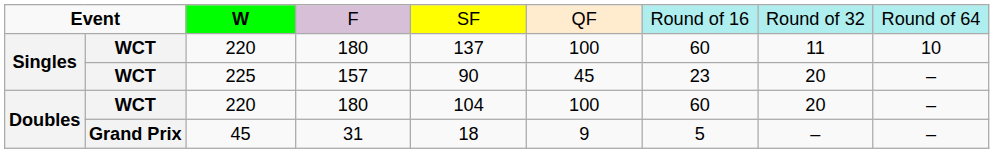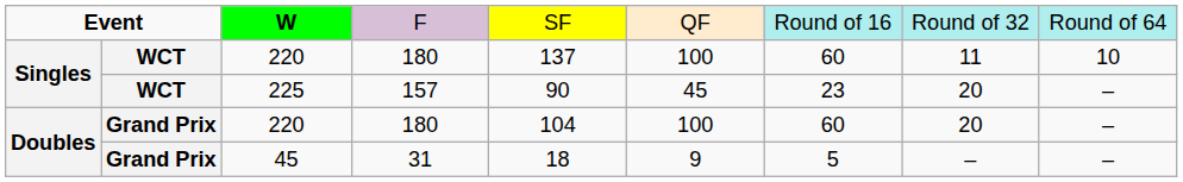 <table class=wikitable style=font-size:90%;text-align:center>
 <tr>
 <td style="width:130px;" colspan=2><strong>Event</strong></td>
 <td style="width:80px; background:lime;"><strong>W</strong></td>
 <td style="width:85px; background:thistle;">F</td>
 <td style="width:85px; background:#ff0;">SF</td>
 <td style="width:85px; background:#ffebcd;">QF</td>
 <td style="width:85px; background:#afeeee;">Round of 16</td>
 <td style="width:85px; background:#afeeee;">Round of 32</td>
 <td style="width:85px; background:#afeeee;">Round of 64</td>
 </tr>
 <tr>
 <th style="background:#f3f3f3;" rowspan=2>Singles</th>
 <th style="background:#f3f3f3;">WCT</th>
 <td>220</td>
 <td>180</td>
 <td>137</td>
 <td>100</td>
 <td>60</td>
 <td>11</td>
 <td>10</td>
 </tr>
 <tr>
 <th style="background:#f3f3f3;">WCT</th>
 <td>225</td>
 <td>157</td>
 <td>90</td>
 <td>45</td>
 <td>23</td>
 <td>20</td>
 <td>–</td>
 </tr>
 <tr>
 <th style="background:#f3f3f3;" rowspan=2>Doubles</th>
-<th style="background:#f3f3f3;">WCT</th>
+<th style="background:#f3f3f3;">Grand Prix</th>
 <td>220</td>
 <td>180</td>
 <td>104</td>
 <td>100</td>
 <td>60</td>
 <td>20</td>
 <td>–</td>
 </tr>
 <tr>
 <th style="background:#f3f3f3;">Grand Prix</th>
 <td>45</td>
 <td>31</td>
 <td>18</td>
 <td>9</td>
 <td>5</td>
 <td>–</td>
 <td>–</td>
 </tr>
 </table>
